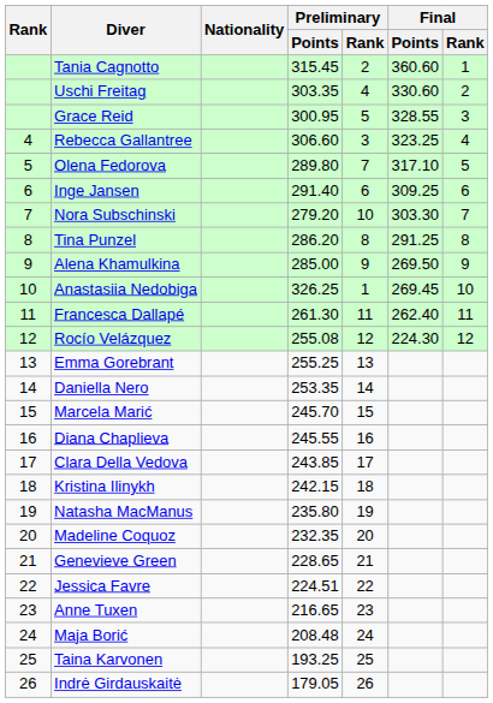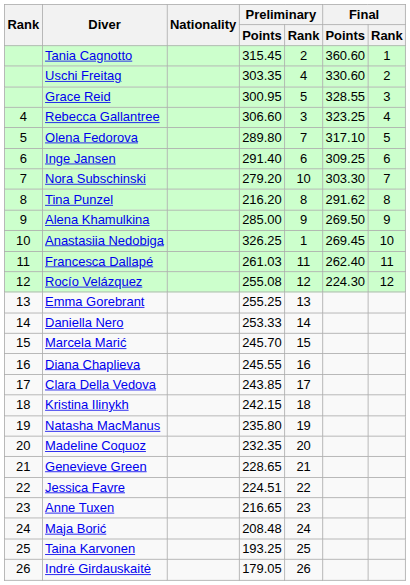 <table class="wikitable sortable" style="text-align:center">
 <tr>
 <th rowspan=2>Rank</th>
 <th rowspan=2>Diver</th>
 <th rowspan=2>Nationality</th>
 <th colspan=2>Preliminary</th>
 <th colspan=2>Final</th>
 </tr>
 <tr>
 <th>Points</th>
 <th>Rank</th>
 <th>Points</th>
 <th>Rank</th>
 </tr>
 <tr bgcolor=ccffcc>
 <td></td>
 <td align=left><a href='#'>Tania Cagnotto</a></td>
 <td align=left></td>
 <td>315.45</td>
 <td>2</td>
 <td>360.60</td>
 <td>1</td>
 </tr>
 <tr bgcolor=ccffcc>
 <td></td>
 <td align=left><a href='#'>Uschi Freitag</a></td>
 <td align=left></td>
 <td>303.35</td>
 <td>4</td>
 <td>330.60</td>
 <td>2</td>
 </tr>
 <tr bgcolor=ccffcc>
 <td></td>
 <td align=left><a href='#'>Grace Reid</a></td>
 <td align=left></td>
 <td>300.95</td>
 <td>5</td>
 <td>328.55</td>
 <td>3</td>
 </tr>
 <tr bgcolor=ccffcc>
 <td>4</td>
 <td align=left><a href='#'>Rebecca Gallantree</a></td>
 <td align=left></td>
 <td>306.60</td>
 <td>3</td>
 <td>323.25</td>
 <td>4</td>
 </tr>
 <tr bgcolor=ccffcc>
 <td>5</td>
 <td align=left><a href='#'>Olena Fedorova</a></td>
 <td align=left></td>
 <td>289.80</td>
 <td>7</td>
 <td>317.10</td>
 <td>5</td>
 </tr>
 <tr bgcolor=ccffcc>
 <td>6</td>
 <td align=left><a href='#'>Inge Jansen</a></td>
 <td align=left></td>
 <td>291.40</td>
 <td>6</td>
 <td>309.25</td>
 <td>6</td>
 </tr>
 <tr bgcolor=ccffcc>
 <td>7</td>
 <td align=left><a href='#'>Nora Subschinski</a></td>
 <td align=left></td>
 <td>279.20</td>
 <td>10</td>
 <td>303.30</td>
 <td>7</td>
 </tr>
 <tr bgcolor=ccffcc>
 <td>8</td>
 <td align=left><a href='#'>Tina Punzel</a></td>
 <td align=left></td>
-<td>286.20</td>
+<td>216.20</td>
 <td>8</td>
-<td>291.25</td>
+<td>291.62</td>
 <td>8</td>
 </tr>
 <tr bgcolor=ccffcc>
 <td>9</td>
 <td align=left><a href='#'>Alena Khamulkina</a></td>
 <td align=left></td>
 <td>285.00</td>
 <td>9</td>
 <td>269.50</td>
 <td>9</td>
 </tr>
 <tr bgcolor=ccffcc>
 <td>10</td>
 <td align=left><a href='#'>Anastasiia Nedobiga</a></td>
 <td align=left></td>
 <td>326.25</td>
 <td>1</td>
 <td>269.45</td>
 <td>10</td>
 </tr>
 <tr bgcolor=ccffcc>
 <td>11</td>
 <td align=left><a href='#'>Francesca Dallapé</a></td>
 <td align=left></td>
-<td>261.30</td>
+<td>261.03</td>
 <td>11</td>
 <td>262.40</td>
 <td>11</td>
 </tr>
 <tr bgcolor=ccffcc>
 <td>12</td>
 <td align=left><a href='#'>Rocío Velázquez</a></td>
 <td align=left></td>
 <td>255.08</td>
 <td>12</td>
 <td>224.30</td>
 <td>12</td>
 </tr>
 <tr>
 <td>13</td>
 <td align=left><a href='#'>Emma Gorebrant</a></td>
 <td align=left></td>
 <td>255.25</td>
 <td>13</td>
 <td></td>
 <td></td>
 </tr>
 <tr>
 <td>14</td>
 <td align=left><a href='#'>Daniella Nero</a></td>
 <td align=left></td>
-<td>253.35</td>
+<td>253.33</td>
 <td>14</td>
 <td></td>
 <td></td>
 </tr>
 <tr>
 <td>15</td>
 <td align=left><a href='#'>Marcela Marić</a></td>
 <td align=left></td>
 <td>245.70</td>
 <td>15</td>
 <td></td>
 <td></td>
 </tr>
 <tr>
 <td>16</td>
 <td align=left><a href='#'>Diana Chaplieva</a></td>
 <td align=left></td>
 <td>245.55</td>
 <td>16</td>
 <td></td>
 <td></td>
 </tr>
 <tr>
 <td>17</td>
 <td align=left><a href='#'>Clara Della Vedova</a></td>
 <td align=left></td>
 <td>243.85</td>
 <td>17</td>
 <td></td>
 <td></td>
 </tr>
 <tr>
 <td>18</td>
 <td align=left><a href='#'>Kristina Ilinykh</a></td>
 <td align=left></td>
 <td>242.15</td>
 <td>18</td>
 <td></td>
 <td></td>
 </tr>
 <tr>
 <td>19</td>
 <td align=left><a href='#'>Natasha MacManus</a></td>
 <td align=left></td>
 <td>235.80</td>
 <td>19</td>
 <td></td>
 <td></td>
 </tr>
 <tr>
 <td>20</td>
 <td align=left><a href='#'>Madeline Coquoz</a></td>
 <td align=left></td>
 <td>232.35</td>
 <td>20</td>
 <td></td>
 <td></td>
 </tr>
 <tr>
 <td>21</td>
 <td align=left><a href='#'>Genevieve Green</a></td>
 <td align=left></td>
 <td>228.65</td>
 <td>21</td>
 <td></td>
 <td></td>
 </tr>
 <tr>
 <td>22</td>
 <td align=left><a href='#'>Jessica Favre</a></td>
 <td align=left></td>
 <td>224.51</td>
 <td>22</td>
 <td></td>
 <td></td>
 </tr>
 <tr>
 <td>23</td>
 <td align=left><a href='#'>Anne Tuxen</a></td>
 <td align=left></td>
 <td>216.65</td>
 <td>23</td>
 <td></td>
 <td></td>
 </tr>
 <tr>
 <td>24</td>
 <td align=left><a href='#'>Maja Borić</a></td>
 <td align=left></td>
 <td>208.48</td>
 <td>24</td>
 <td></td>
 <td></td>
 </tr>
 <tr>
 <td>25</td>
 <td align=left><a href='#'>Taina Karvonen</a></td>
 <td align=left></td>
 <td>193.25</td>
 <td>25</td>
 <td></td>
 <td></td>
 </tr>
 <tr>
 <td>26</td>
 <td align=left><a href='#'>Indrė Girdauskaitė</a></td>
 <td align=left></td>
 <td>179.05</td>
 <td>26</td>
 <td></td>
 <td></td>
 </tr>
 </table>
